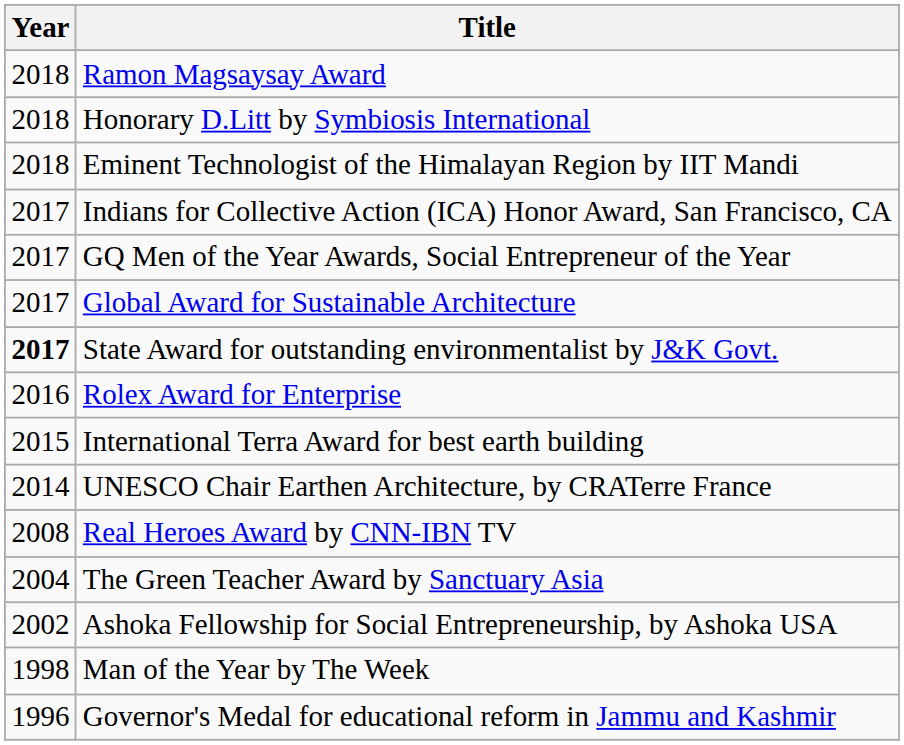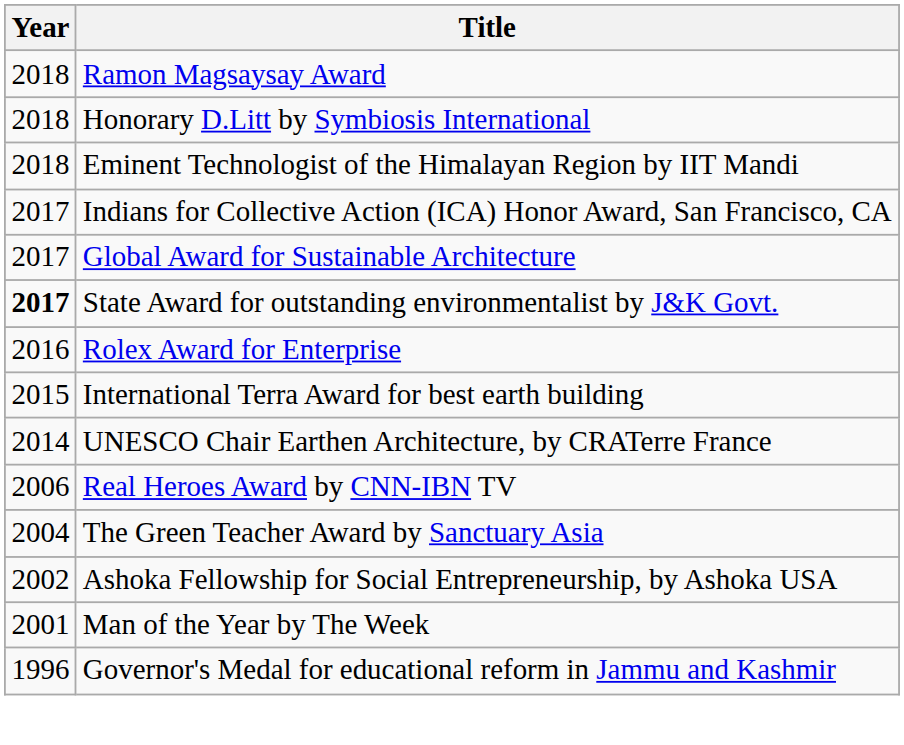 <table class="wikitable">
 <tr>
 <th>Year</th>
 <th>Title</th>
 </tr>
 <tr>
 <td>2018</td>
 <td><a href='#'>Ramon Magsaysay Award</a></td>
 </tr>
 <tr>
 <td>2018</td>
 <td>Honorary <a href='#'>D.Litt</a> by <a href='#'>Symbiosis International</a></td>
 </tr>
 <tr>
 <td>2018</td>
 <td>Eminent Technologist of the Himalayan Region by IIT Mandi</td>
 </tr>
 <tr>
 <td>2017</td>
 <td>Indians for Collective Action (ICA) Honor Award, San Francisco, CA </td>
 </tr>
 <tr>
 <td>2017</td>
-<td>GQ Men of the Year Awards, Social Entrepreneur of the Year</td>
-</tr>
-<tr>
-<td>2017</td>
 <td><a href='#'>Global Award for Sustainable Architecture</a></td>
 </tr>
 <tr>
 <td><strong>2017</strong></td>
 <td>State Award for outstanding environmentalist by <a href='#'>J&K Govt.</a></td>
 </tr>
 <tr>
 <td>2016</td>
 <td><a href='#'>Rolex Award for Enterprise</a></td>
 </tr>
 <tr>
 <td>2015</td>
 <td>International Terra Award for best earth building</td>
 </tr>
 <tr>
 <td>2014</td>
 <td>UNESCO Chair Earthen Architecture, by CRATerre France</td>
 </tr>
 <tr>
-<td>2008</td>
+<td>2006</td>
 <td><a href='#'>Real Heroes Award</a> by <a href='#'>CNN-IBN</a> TV</td>
 </tr>
 <tr>
 <td>2004</td>
 <td>The Green Teacher Award by <a href='#'>Sanctuary Asia</a></td>
 </tr>
 <tr>
 <td>2002</td>
 <td>Ashoka Fellowship for Social Entrepreneurship, by Ashoka USA</td>
 </tr>
 <tr>
-<td>1998</td>
+<td>2001</td>
 <td>Man of the Year by The Week</td>
 </tr>
 <tr>
 <td>1996</td>
 <td>Governor's Medal for educational reform in <a href='#'>Jammu and Kashmir</a></td>
 </tr>
 </table>
